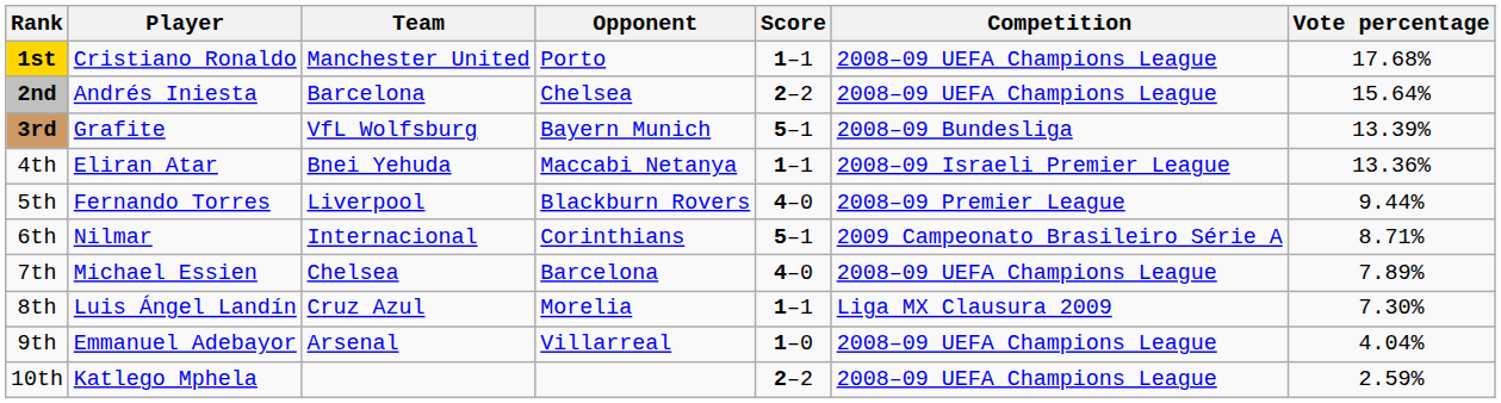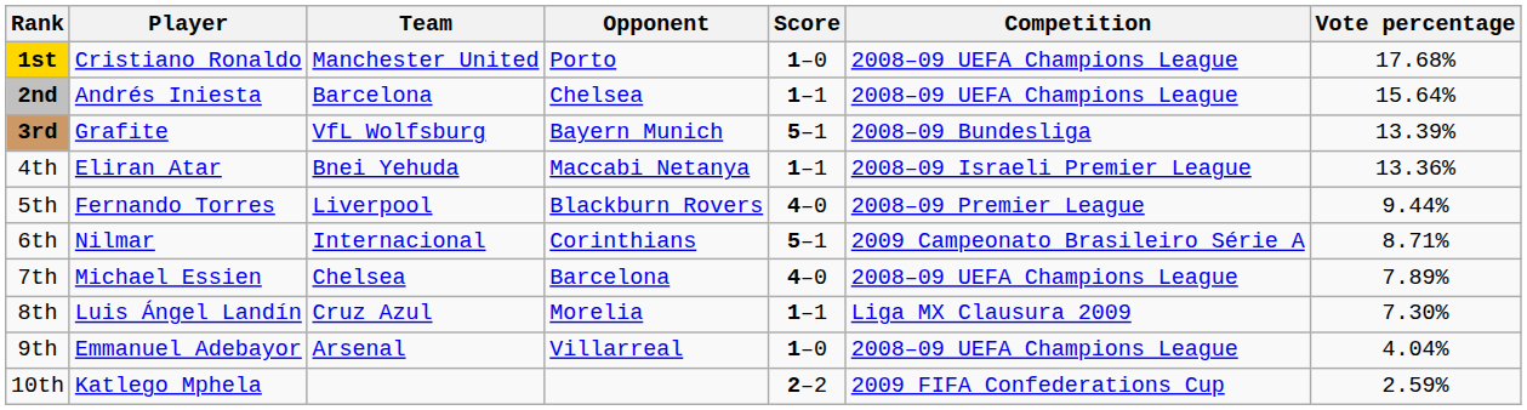 <table class="wikitable">
 <tr>
 <th>Rank</th>
 <th>Player</th>
 <th>Team</th>
 <th>Opponent</th>
 <th>Score</th>
 <th>Competition</th>
 <th>Vote percentage</th>
 </tr>
 <tr>
 <td scope=col style="background-color: gold" align="center"><strong>1st</strong></td>
 <td> <a href='#'>Cristiano Ronaldo</a></td>
 <td> <a href='#'>Manchester United</a></td>
 <td> <a href='#'>Porto</a></td>
-<td align="center"><strong>1</strong>–1</td>
+<td align="center"><strong>1</strong>–0</td>
 <td><a href='#'>2008–09 UEFA Champions League</a></td>
 <td align="center">17.68%</td>
 </tr>
 <tr>
 <td scope=col style="background-color: silver" align="center"><strong>2nd</strong></td>
 <td> <a href='#'>Andrés Iniesta</a></td>
 <td> <a href='#'>Barcelona</a></td>
 <td> <a href='#'>Chelsea</a></td>
-<td align="center"><strong>2</strong>–2</td>
+<td align="center"><strong>1</strong>–1</td>
 <td><a href='#'>2008–09 UEFA Champions League</a></td>
 <td align="center">15.64%</td>
 </tr>
 <tr>
 <td scope=col style="background-color: #cc9966" align="center"><strong>3rd</strong></td>
 <td> <a href='#'>Grafite</a></td>
 <td> <a href='#'>VfL Wolfsburg</a></td>
 <td> <a href='#'>Bayern Munich</a></td>
 <td align="center"><strong>5</strong>–1</td>
 <td><a href='#'>2008–09 Bundesliga</a></td>
 <td align="center">13.39%</td>
 </tr>
 <tr>
 <td align="center">4th</td>
 <td> <a href='#'>Eliran Atar</a></td>
 <td> <a href='#'>Bnei Yehuda</a></td>
 <td> <a href='#'>Maccabi Netanya</a></td>
 <td align="center"><strong>1</strong>–1</td>
 <td><a href='#'>2008–09 Israeli Premier League</a></td>
 <td align="center">13.36%</td>
 </tr>
 <tr>
 <td align="center">5th</td>
 <td> <a href='#'>Fernando Torres</a></td>
 <td> <a href='#'>Liverpool</a></td>
 <td> <a href='#'>Blackburn Rovers</a></td>
 <td align="center"><strong>4</strong>–0</td>
 <td><a href='#'>2008–09 Premier League</a></td>
 <td align="center">9.44%</td>
 </tr>
 <tr>
 <td align="center">6th</td>
 <td> <a href='#'>Nilmar</a></td>
 <td> <a href='#'>Internacional</a></td>
 <td> <a href='#'>Corinthians</a></td>
 <td align="center"><strong>5</strong>–1</td>
 <td><a href='#'>2009 Campeonato Brasileiro Série A</a></td>
 <td align="center">8.71%</td>
 </tr>
 <tr>
 <td align="center">7th</td>
 <td> <a href='#'>Michael Essien</a></td>
 <td> <a href='#'>Chelsea</a></td>
 <td> <a href='#'>Barcelona</a></td>
 <td align="center"><strong>4</strong>–0</td>
 <td><a href='#'>2008–09 UEFA Champions League</a></td>
 <td align="center">7.89%</td>
 </tr>
 <tr>
 <td align="center">8th</td>
 <td> <a href='#'>Luis Ángel Landín</a></td>
 <td> <a href='#'>Cruz Azul</a></td>
 <td> <a href='#'>Morelia</a></td>
 <td align="center"><strong>1</strong>–1</td>
 <td><a href='#'>Liga MX Clausura 2009</a></td>
 <td align="center">7.30%</td>
 </tr>
 <tr>
 <td align="center">9th</td>
 <td> <a href='#'>Emmanuel Adebayor</a></td>
 <td> <a href='#'>Arsenal</a></td>
 <td> <a href='#'>Villarreal</a></td>
 <td align="center"><strong>1</strong>–0</td>
 <td><a href='#'>2008–09 UEFA Champions League</a></td>
 <td align="center">4.04%</td>
 </tr>
 <tr>
 <td align="center">10th</td>
 <td> <a href='#'>Katlego Mphela</a></td>
 <td></td>
 <td></td>
 <td align="center"><strong>2</strong>–2</td>
-<td><a href='#'>2008–09 UEFA Champions League</a></td>
+<td><a href='#'>2009 FIFA Confederations Cup</a></td>
 <td align="center">2.59%</td>
 </tr>
 </table>
